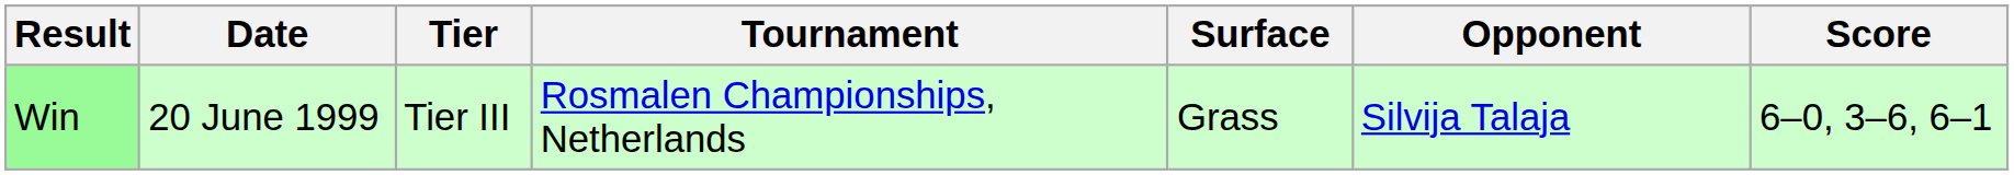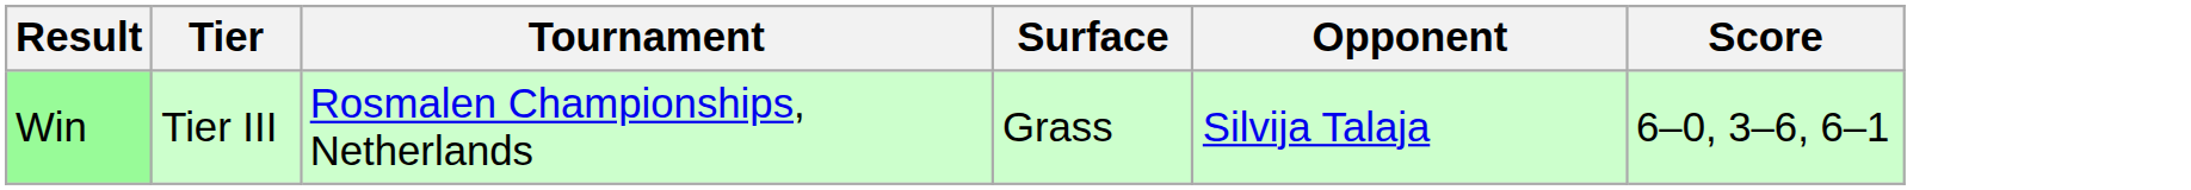 <table class="wikitable">
 <tr>
 <th style="width:40px">Result</th>
-<th style="width:100px">Date</th>
 <th style="width:50px">Tier</th>
 <th style="width:260px">Tournament</th>
 <th style="width:70px">Surface</th>
 <th style="width:160px">Opponent</th>
 <th style="width:100px" class="unsortable">Score</th>
 </tr>
 <tr style="background:#cfc;">
 <td style="background:#98fb98;">Win</td>
-<td>20 June 1999</td>
 <td>Tier III</td>
 <td><a href='#'>Rosmalen Championships</a>, Netherlands</td>
 <td>Grass</td>
 <td> <a href='#'>Silvija Talaja</a></td>
 <td>6–0, 3–6, 6–1</td>
 </tr>
 </table>
